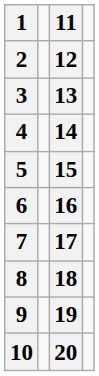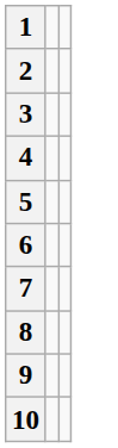 <table class="wikitable">
 <tr>
 <th>1</th>
 <td></td>
-<th>11</th>
 <td></td>
 </tr>
 <tr>
 <th>2</th>
 <td></td>
-<th>12</th>
 <td></td>
 </tr>
 <tr>
 <th>3</th>
 <td></td>
-<th>13</th>
 <td></td>
 </tr>
 <tr>
 <th>4</th>
 <td></td>
-<th>14</th>
 <td></td>
 </tr>
 <tr>
 <th>5</th>
 <td></td>
-<th>15</th>
 <td></td>
 </tr>
 <tr>
 <th>6</th>
 <td></td>
-<th>16</th>
 <td></td>
 </tr>
 <tr>
 <th>7</th>
 <td></td>
-<th>17</th>
 <td></td>
 </tr>
 <tr>
 <th>8</th>
 <td></td>
-<th>18</th>
 <td></td>
 </tr>
 <tr>
 <th>9</th>
 <td></td>
-<th>19</th>
 <td></td>
 </tr>
 <tr>
 <th>10</th>
 <td></td>
-<th>20</th>
 <td></td>
 </tr>
 </table>
